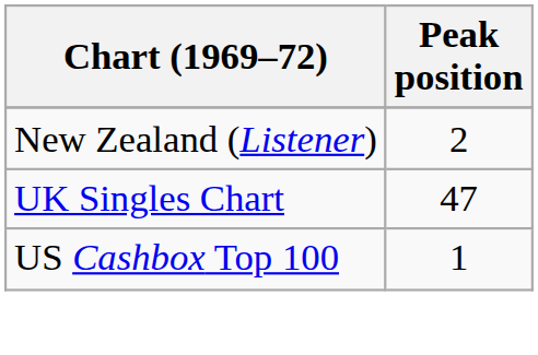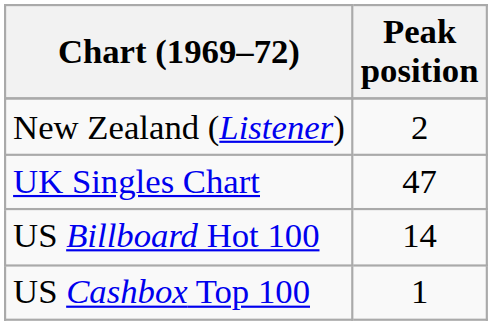 <table class="wikitable sortable">
 <tr>
 <th>Chart (1969–72)</th>
 <th>Peak<br>position</th>
 </tr>
 <tr>
 </tr>
 <tr>
 </tr>
 <tr>
 </tr>
 <tr>
 </tr>
 <tr>
 <td>New Zealand (<em><a href='#'>Listener</a></em>)</td>
 <td align="center">2</td>
 </tr>
 <tr>
 <td><a href='#'>UK Singles Chart</a></td>
 <td align="center">47</td>
 </tr>
 <tr>
+<td>US <a href='#'><em>Billboard</em> Hot 100</a></td>
+<td align="center">14</td>
+</tr>
+<tr>
 <td>US <a href='#'><em>Cashbox</em> Top 100</a></td>
 <td align="center">1</td>
 </tr>
 </table>
